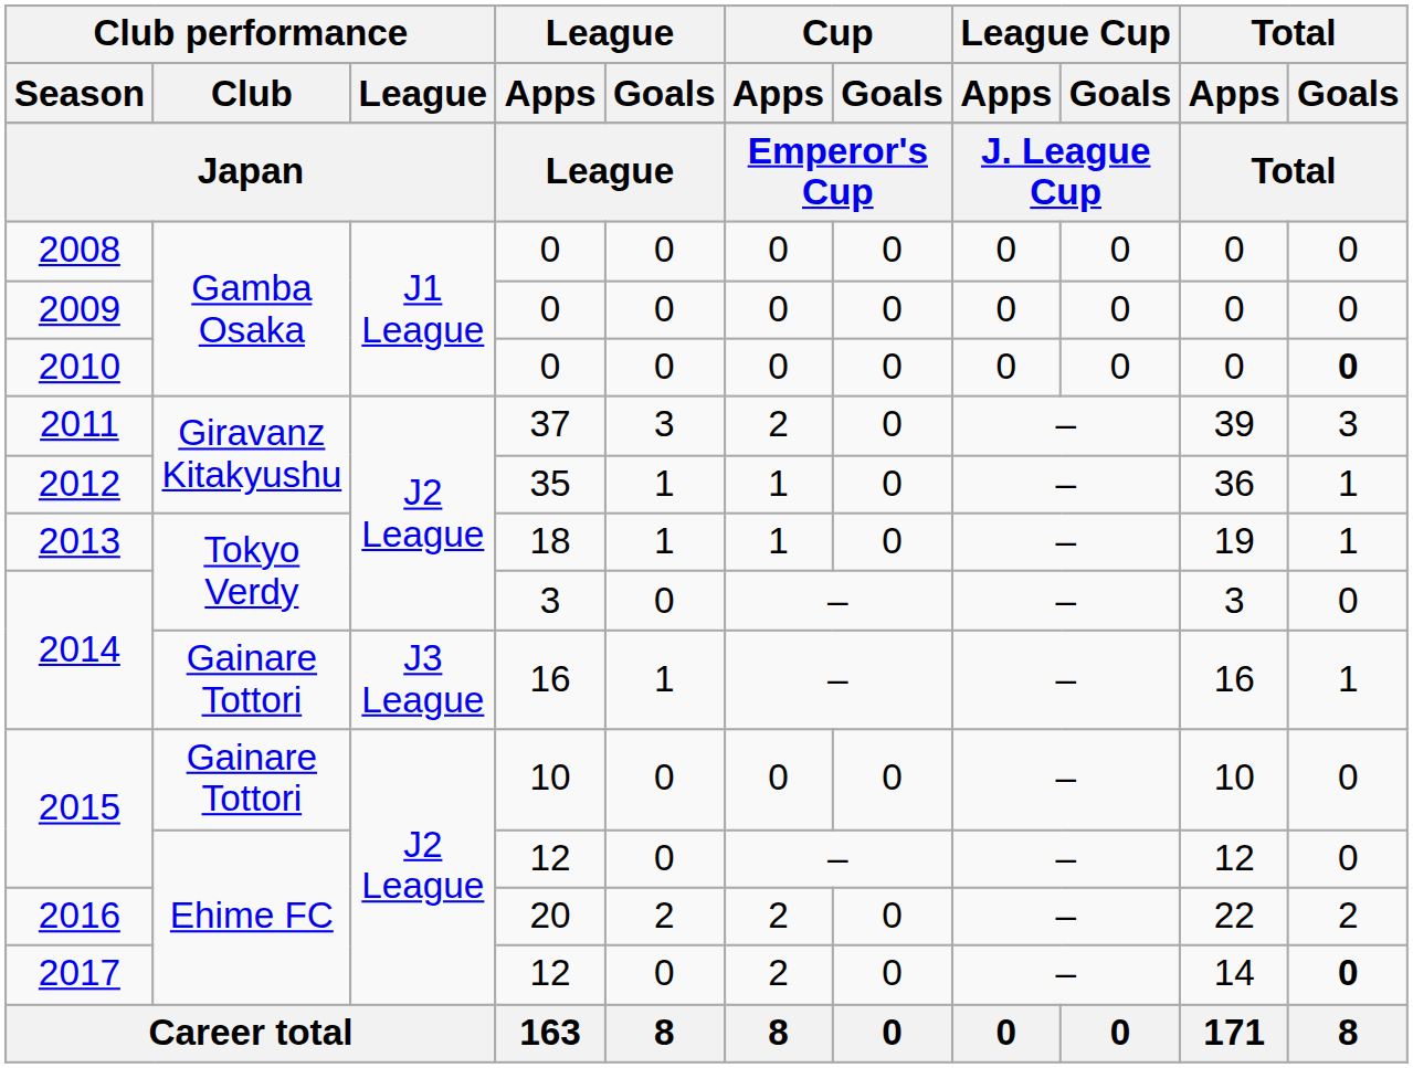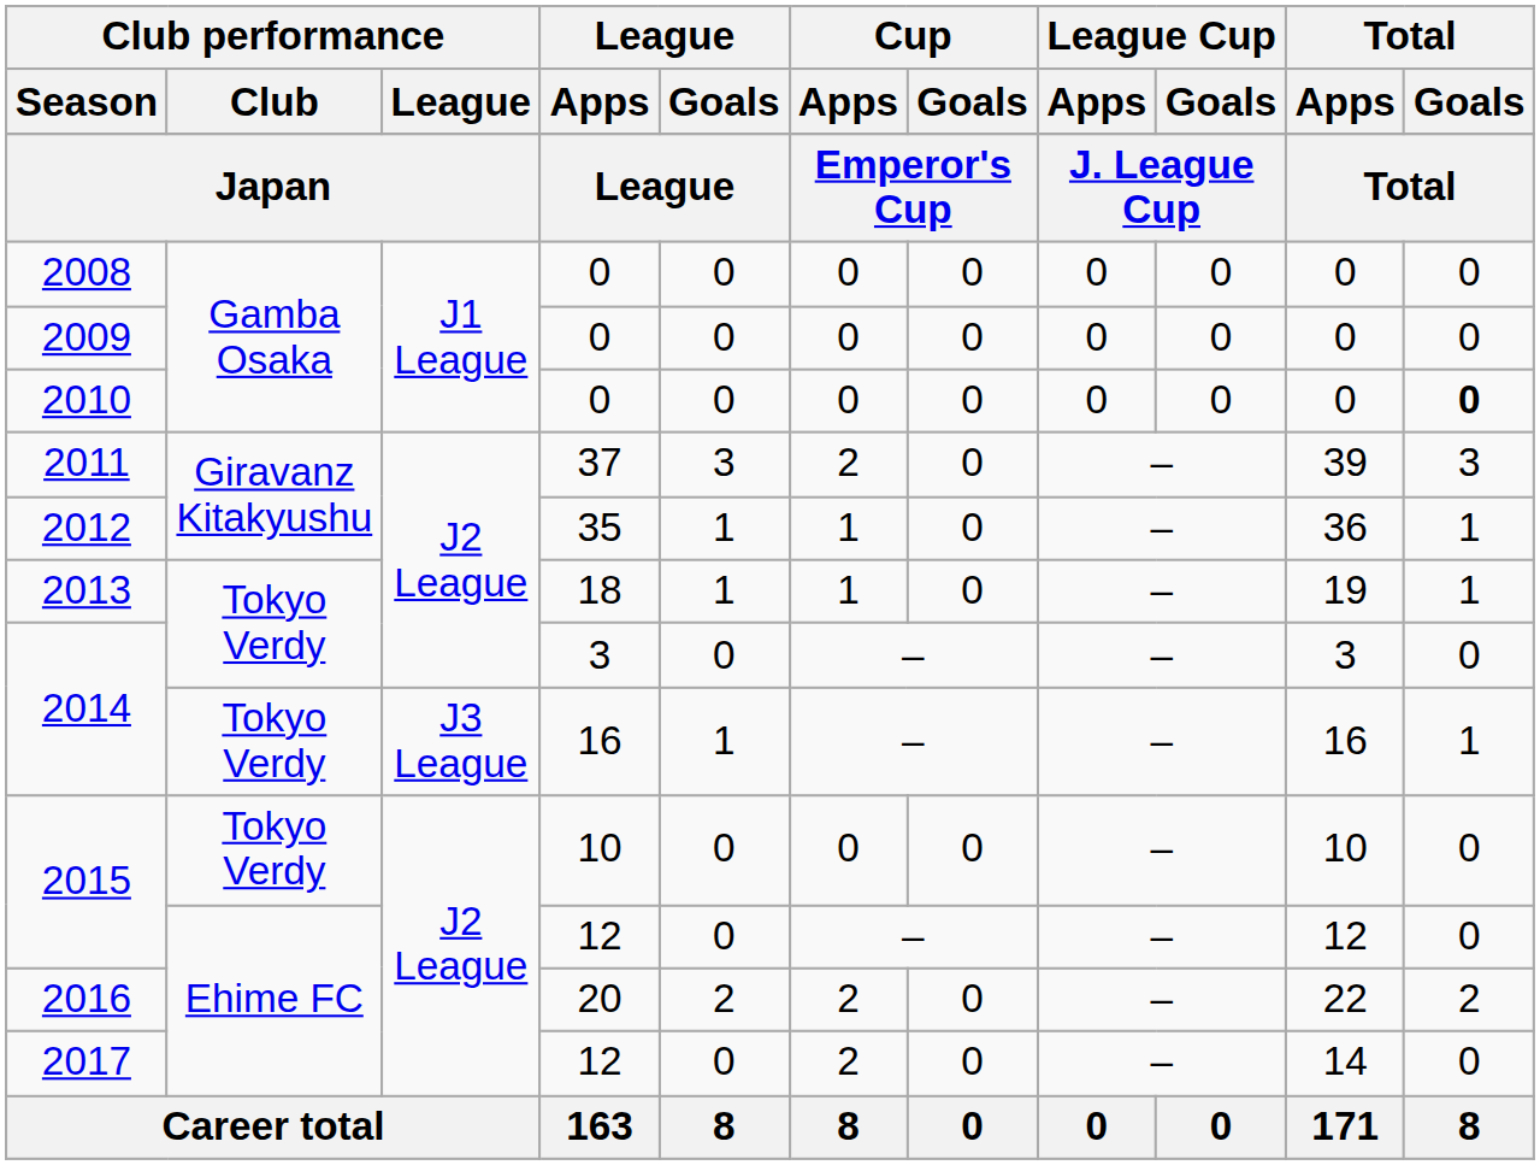 <table class="wikitable" style="text-align:center">
 <tr>
 <th colspan=3>Club performance</th>
 <th colspan=2>League</th>
 <th colspan=2>Cup</th>
 <th colspan=2>League Cup</th>
 <th colspan=2>Total</th>
 </tr>
 <tr>
 <th>Season</th>
 <th>Club</th>
 <th>League</th>
 <th>Apps</th>
 <th>Goals</th>
 <th>Apps</th>
 <th>Goals</th>
 <th>Apps</th>
 <th>Goals</th>
 <th>Apps</th>
 <th>Goals</th>
 </tr>
 <tr>
 </tr>
 <tr>
 <th colspan=3>Japan</th>
 <th colspan=2>League</th>
 <th colspan=2><a href='#'>Emperor's Cup</a></th>
 <th colspan=2><a href='#'>J. League Cup</a></th>
 <th colspan=2>Total</th>
 </tr>
 <tr>
 <td><a href='#'>2008</a></td>
 <td rowspan="3"><a href='#'>Gamba Osaka</a></td>
 <td rowspan="3"><a href='#'>J1 League</a></td>
 <td>0</td>
 <td>0</td>
 <td>0</td>
 <td>0</td>
 <td>0</td>
 <td>0</td>
 <td>0</td>
 <td>0</td>
 </tr>
 <tr>
 <td><a href='#'>2009</a></td>
 <td>0</td>
 <td>0</td>
 <td>0</td>
 <td>0</td>
 <td>0</td>
 <td>0</td>
 <td>0</td>
 <td>0</td>
 </tr>
 <tr>
 <td><a href='#'>2010</a></td>
 <td>0</td>
 <td>0</td>
 <td>0</td>
 <td>0</td>
 <td>0</td>
 <td>0</td>
 <td>0</td>
 <td><strong>0</strong></td>
 </tr>
 <tr>
 <td><a href='#'>2011</a></td>
 <td rowspan="2"><a href='#'>Giravanz Kitakyushu</a></td>
 <td rowspan="4"><a href='#'>J2 League</a></td>
 <td>37</td>
 <td>3</td>
 <td>2</td>
 <td>0</td>
 <td colspan="2">–</td>
 <td>39</td>
 <td>3</td>
 </tr>
 <tr>
 <td><a href='#'>2012</a></td>
 <td>35</td>
 <td>1</td>
 <td>1</td>
 <td>0</td>
 <td colspan="2">–</td>
 <td>36</td>
 <td>1</td>
 </tr>
 <tr>
 <td><a href='#'>2013</a></td>
 <td rowspan="2"><a href='#'>Tokyo Verdy</a></td>
 <td>18</td>
 <td>1</td>
 <td>1</td>
 <td>0</td>
 <td colspan="2">–</td>
 <td>19</td>
 <td>1</td>
 </tr>
 <tr>
 <td rowspan="2"><a href='#'>2014</a></td>
 <td>3</td>
 <td>0</td>
 <td colspan="2">–</td>
 <td colspan="2">–</td>
 <td>3</td>
 <td>0</td>
 </tr>
 <tr>
-<td><a href='#'>Gainare Tottori</a></td>
+<td><a href='#'>Tokyo Verdy</a></td>
 <td><a href='#'>J3 League</a></td>
 <td>16</td>
 <td>1</td>
 <td colspan="2">–</td>
 <td colspan="2">–</td>
 <td>16</td>
 <td>1</td>
 </tr>
 <tr>
 <td rowspan="2"><a href='#'>2015</a></td>
-<td><a href='#'>Gainare Tottori</a></td>
+<td><a href='#'>Tokyo Verdy</a></td>
 <td rowspan="4"><a href='#'>J2 League</a></td>
 <td>10</td>
 <td>0</td>
 <td>0</td>
 <td>0</td>
 <td colspan="2">–</td>
 <td>10</td>
 <td>0</td>
 </tr>
 <tr>
 <td rowspan="3"><a href='#'>Ehime FC</a></td>
 <td>12</td>
 <td>0</td>
 <td colspan="2">–</td>
 <td colspan="2">–</td>
 <td>12</td>
 <td>0</td>
 </tr>
 <tr>
 <td><a href='#'>2016</a></td>
 <td>20</td>
 <td>2</td>
 <td>2</td>
 <td>0</td>
 <td colspan="2">–</td>
 <td>22</td>
 <td>2</td>
 </tr>
 <tr>
 <td><a href='#'>2017</a></td>
 <td>12</td>
 <td>0</td>
 <td>2</td>
 <td>0</td>
 <td colspan="2">–</td>
 <td>14</td>
-<td><strong>0</strong></td>
+<td>0</td>
 </tr>
 <tr>
 <th colspan=3>Career total</th>
 <th>163</th>
 <th>8</th>
 <th>8</th>
 <th>0</th>
 <th>0</th>
 <th>0</th>
 <th>171</th>
 <th>8</th>
 </tr>
 </table>
